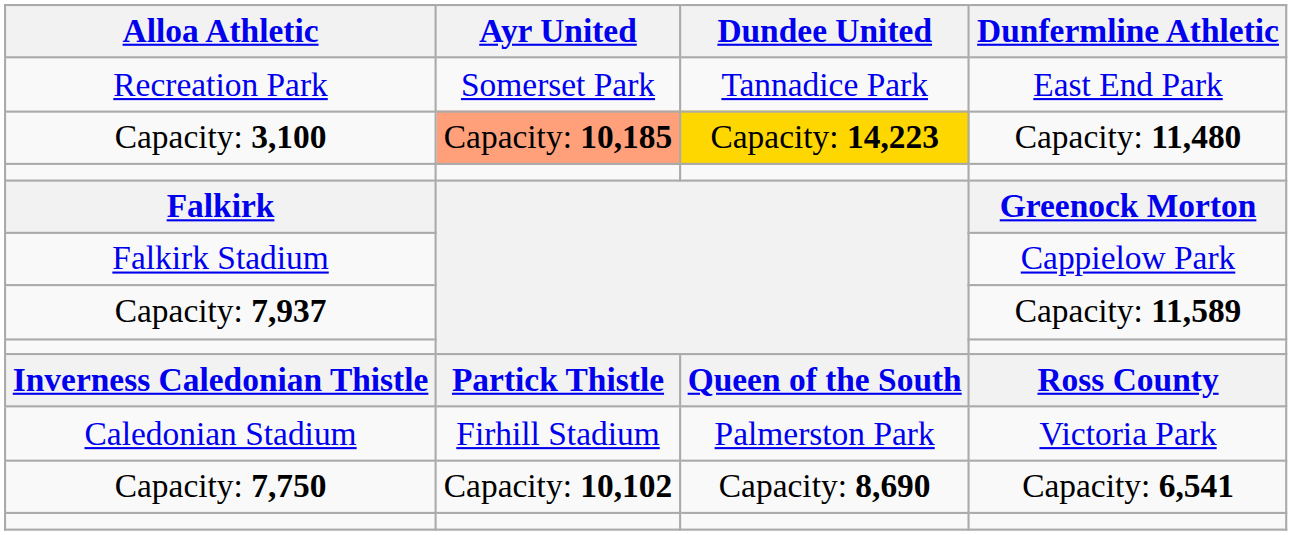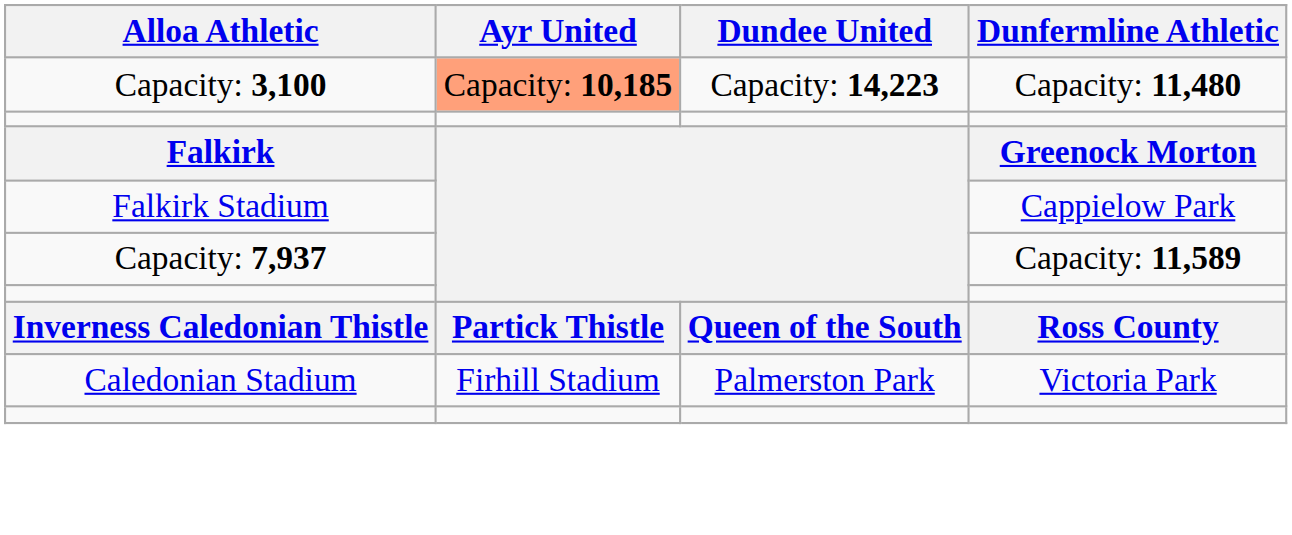 <table class="wikitable" style="text-align:center">
 <tr>
 <th><a href='#'>Alloa Athletic</a></th>
 <th><a href='#'>Ayr United</a></th>
 <th><a href='#'>Dundee United</a></th>
 <th><a href='#'>Dunfermline Athletic</a></th>
 </tr>
 <tr>
-<td><a href='#'>Recreation Park</a></td>
-<td><a href='#'>Somerset Park</a></td>
-<td><a href='#'>Tannadice Park</a></td>
-<td><a href='#'>East End Park</a></td>
-</tr>
-<tr>
 <td>Capacity: <strong>3,100</strong></td>
 <td style="background: lightsalmon;">Capacity: <strong>10,185</strong></td>
-<td style="background: gold;">Capacity: <strong>14,223</strong></td>
+<td>Capacity: <strong>14,223</strong></td>
 <td>Capacity: <strong>11,480</strong></td>
 </tr>
 <tr>
 <td></td>
 <td></td>
 <td></td>
 <td></td>
 </tr>
 <tr>
 <th><a href='#'>Falkirk</a></th>
 <th colspan=2 rowspan=4><br></th>
 <th><a href='#'>Greenock Morton</a></th>
 </tr>
 <tr>
 <td><a href='#'>Falkirk Stadium</a></td>
 <td><a href='#'>Cappielow Park</a></td>
 </tr>
 <tr>
 <td>Capacity: <strong>7,937</strong></td>
 <td>Capacity: <strong>11,589</strong></td>
 </tr>
 <tr>
 <td></td>
 <td></td>
 </tr>
 <tr>
 <th><a href='#'>Inverness Caledonian Thistle</a></th>
 <th><a href='#'>Partick Thistle</a></th>
 <th><a href='#'>Queen of the South</a></th>
 <th><a href='#'>Ross County</a></th>
 </tr>
 <tr>
 <td><a href='#'>Caledonian Stadium</a></td>
 <td><a href='#'>Firhill Stadium</a></td>
 <td><a href='#'>Palmerston Park</a></td>
 <td><a href='#'>Victoria Park</a></td>
 </tr>
 <tr>
-<td>Capacity: <strong>7,750</strong></td>
-<td>Capacity: <strong>10,102</strong></td>
-<td>Capacity: <strong>8,690</strong></td>
-<td>Capacity: <strong>6,541</strong></td>
-</tr>
-<tr>
 <td></td>
 <td></td>
 <td></td>
 <td></td>
 </tr>
 </table>
